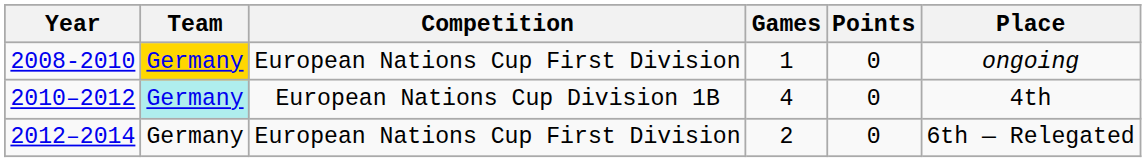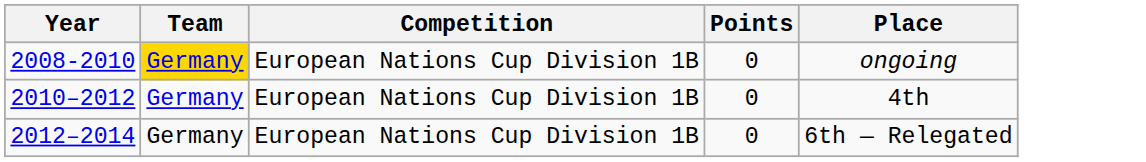 <table class="wikitable">
 <tr>
 <th>Year</th>
 <th>Team</th>
 <th>Competition</th>
-<th>Games</th>
 <th>Points</th>
 <th>Place</th>
 </tr>
 <tr align="center">
 <td><a href='#'>2008-2010</a></td>
 <td style="background: gold;"><a href='#'>Germany</a></td>
-<td>European Nations Cup First Division</td>
-<td>1</td>
+<td>European Nations Cup Division 1B</td>
 <td>0</td>
 <td><em>ongoing</em></td>
 </tr>
 <tr align="center">
 <td><a href='#'>2010–2012</a></td>
-<td style="background: paleturquoise;"><a href='#'>Germany</a></td>
+<td><a href='#'>Germany</a></td>
 <td>European Nations Cup Division 1B</td>
-<td>4</td>
 <td>0</td>
 <td>4th</td>
 </tr>
 <tr align="center">
 <td><a href='#'>2012–2014</a></td>
 <td>Germany</td>
-<td>European Nations Cup First Division</td>
-<td>2</td>
+<td>European Nations Cup Division 1B</td>
 <td>0</td>
 <td>6th — Relegated</td>
 </tr>
 </table>
